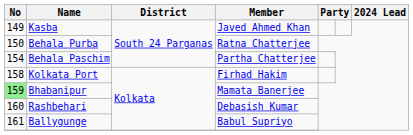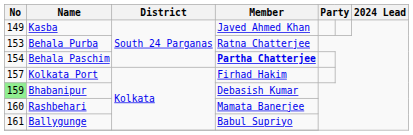 <table class="wikitable sortable">
 <tr>
 <th>No</th>
 <th>Name</th>
 <th>District</th>
 <th>Member</th>
 <th colspan="2">Party</th>
 <th colspan="2">2024 Lead</th>
 </tr>
 <tr>
 <td>149</td>
 <td><a href='#'>Kasba</a></td>
 <td rowspan="3"><a href='#'>South 24 Parganas</a></td>
 <td><a href='#'>Javed Ahmed Khan</a></td>
 <td></td>
 <td></td>
 </tr>
 <tr>
-<td>150</td>
+<td>153</td>
 <td><a href='#'>Behala Purba</a></td>
 <td><a href='#'>Ratna Chatterjee</a></td>
 </tr>
 <tr>
 <td>154</td>
 <td><a href='#'>Behala Paschim</a></td>
-<td><a href='#'>Partha Chatterjee</a></td>
+<td><strong><a href='#'>Partha Chatterjee</a></strong></td>
 <td></td>
 </tr>
 <tr>
-<td>158</td>
+<td>157</td>
 <td><a href='#'>Kolkata Port</a></td>
 <td rowspan="4"><a href='#'>Kolkata</a></td>
 <td><a href='#'>Firhad Hakim</a></td>
 <td></td>
 </tr>
 <tr>
 <td style="background: lightgreen;">159</td>
 <td><a href='#'>Bhabanipur</a></td>
-<td><a href='#'>Mamata Banerjee</a></td>
+<td><a href='#'>Debasish Kumar</a></td>
 </tr>
 <tr>
 <td>160</td>
 <td><a href='#'>Rashbehari</a></td>
-<td><a href='#'>Debasish Kumar</a></td>
+<td><a href='#'>Mamata Banerjee</a></td>
 </tr>
 <tr>
 <td>161</td>
 <td><a href='#'>Ballygunge</a></td>
 <td><a href='#'>Babul Supriyo</a></td>
 </tr>
 <tr>
 </tr>
 </table>
